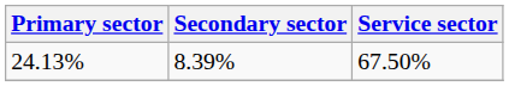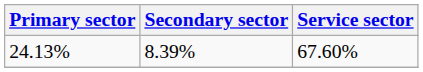 <table class="wikitable">
 <tr>
 <th><a href='#'>Primary sector</a></th>
 <th><a href='#'>Secondary sector</a></th>
 <th><a href='#'>Service sector</a></th>
 </tr>
 <tr>
 <td>24.13%</td>
 <td>8.39%</td>
-<td>67.50%</td>
+<td>67.60%</td>
 </tr>
 <tr>
 </tr>
 </table>
